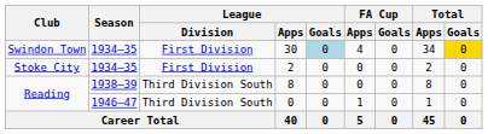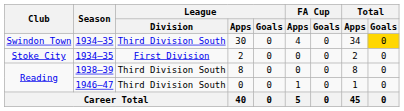 <table class="wikitable" style="text-align: center;">
 <tr>
 <th rowspan="2">Club</th>
 <th rowspan="2">Season</th>
 <th colspan="3">League</th>
 <th colspan="2">FA Cup</th>
 <th colspan="2">Total</th>
 </tr>
 <tr>
 <th>Division</th>
 <th>Apps</th>
 <th>Goals</th>
 <th>Apps</th>
 <th>Goals</th>
 <th>Apps</th>
 <th>Goals</th>
 </tr>
 <tr>
 <td><a href='#'>Swindon Town</a></td>
 <td><a href='#'>1934–35</a></td>
-<td><a href='#'>First Division</a></td>
+<td><a href='#'>Third Division South</a></td>
 <td>30</td>
-<td style="background: lightblue;">0</td>
+<td>0</td>
 <td>4</td>
 <td>0</td>
 <td>34</td>
 <td style="background: gold;">0</td>
 </tr>
 <tr>
 <td><a href='#'>Stoke City</a></td>
 <td><a href='#'>1934–35</a></td>
 <td><a href='#'>First Division</a></td>
 <td>2</td>
 <td>0</td>
 <td>0</td>
 <td>0</td>
 <td>2</td>
 <td>0</td>
 </tr>
 <tr>
 <td rowspan="2"><a href='#'>Reading</a></td>
 <td><a href='#'>1938–39</a></td>
 <td>Third Division South</td>
 <td>8</td>
 <td>0</td>
 <td>0</td>
 <td>0</td>
 <td>8</td>
 <td>0</td>
 </tr>
 <tr>
 <td><a href='#'>1946–47</a></td>
 <td>Third Division South</td>
 <td>0</td>
 <td>0</td>
 <td>1</td>
 <td>0</td>
 <td>1</td>
 <td>0</td>
 </tr>
 <tr>
 <th colspan="3">Career Total</th>
 <th>40</th>
 <th>0</th>
 <th>5</th>
 <th>0</th>
 <th>45</th>
 <th>0</th>
 </tr>
 </table>
